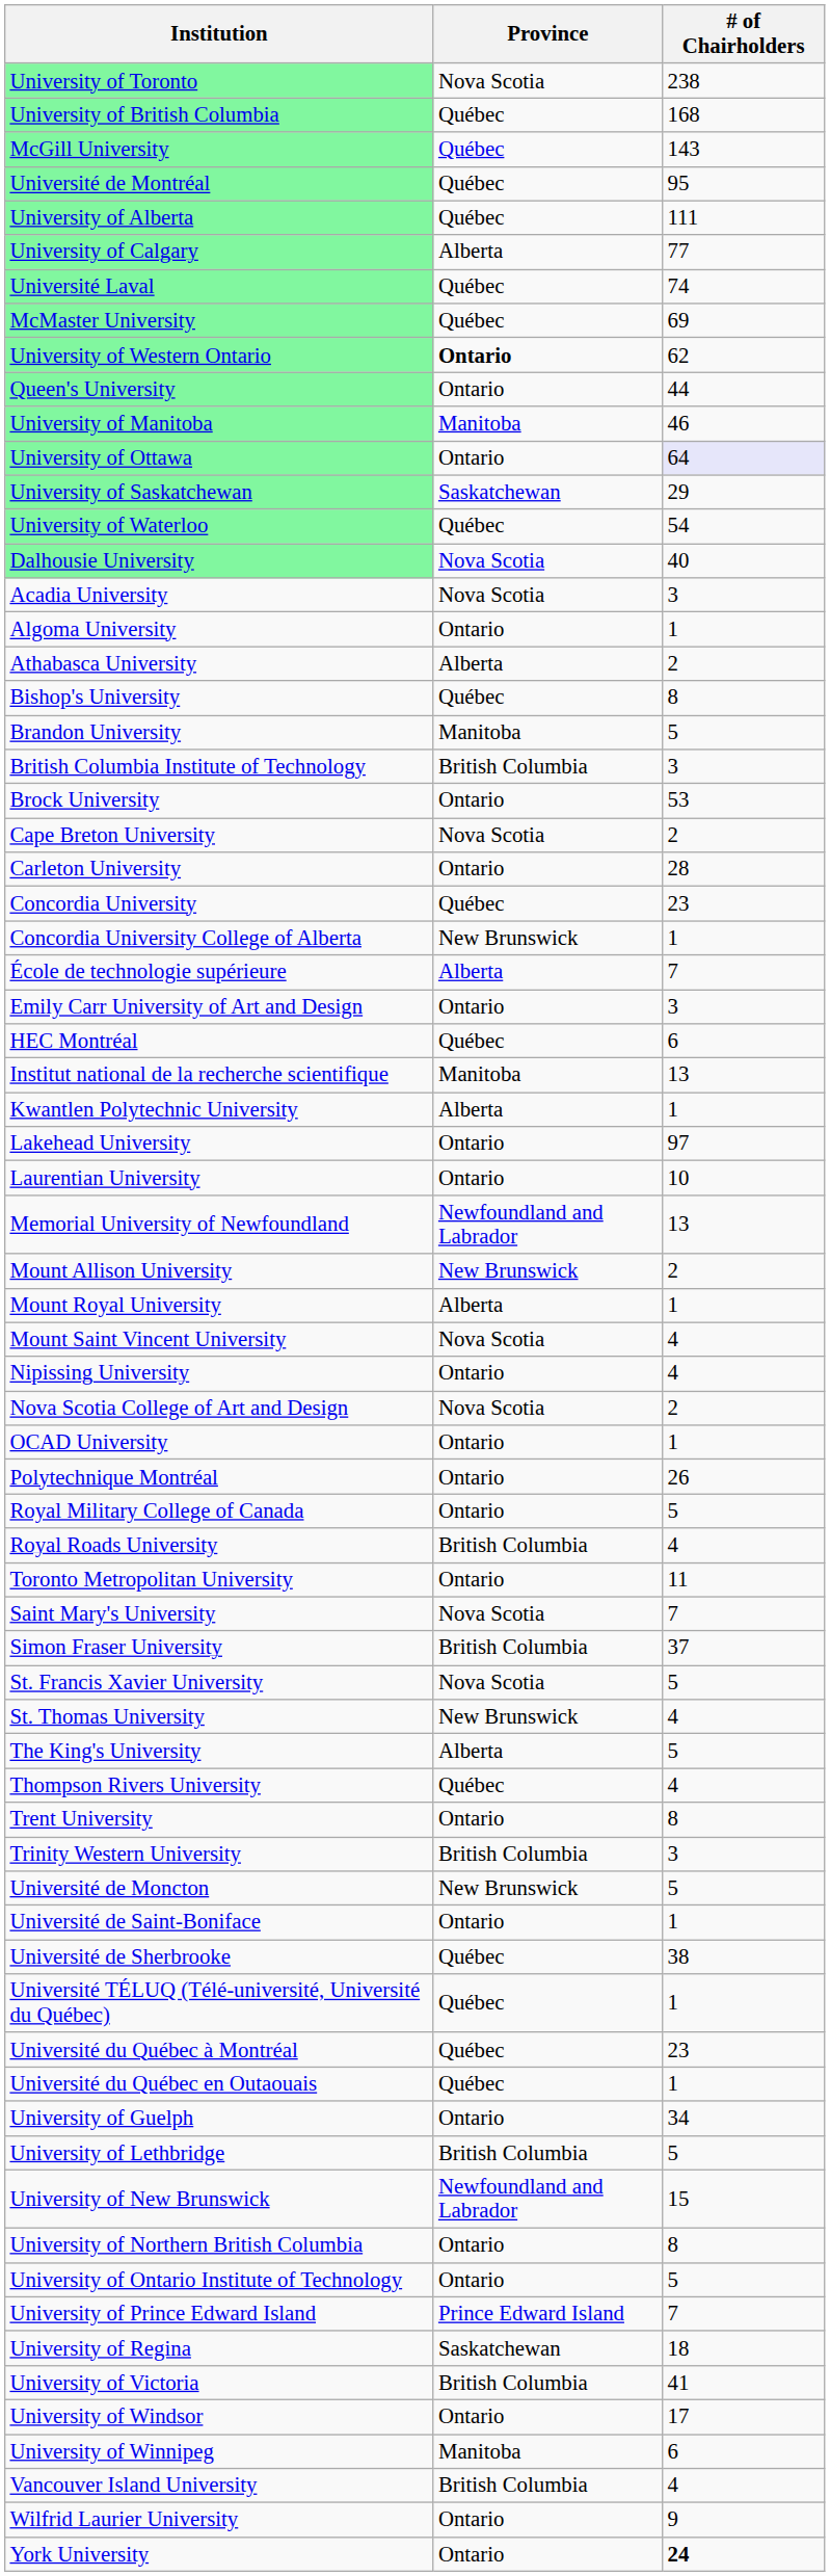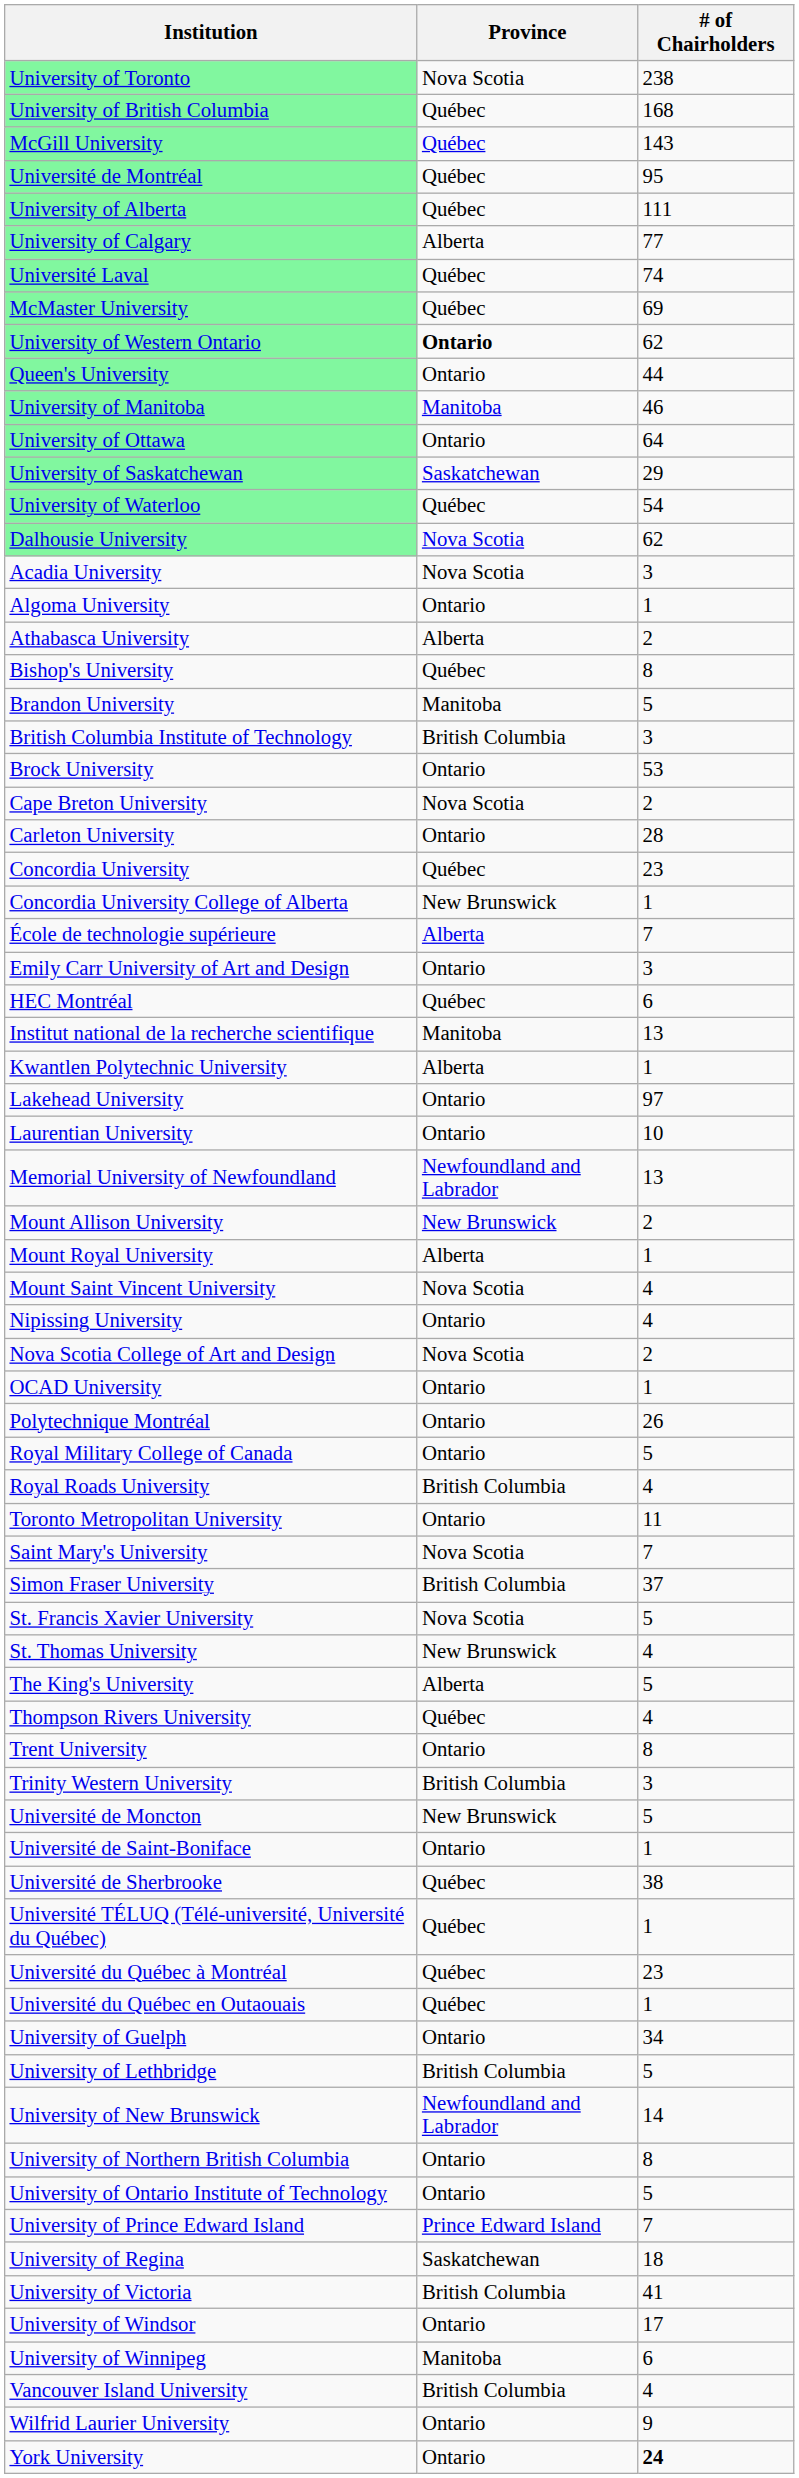 <table class="wikitable sortable">
 <tr>
 <th>Institution</th>
 <th>Province</th>
 <th># of Chairholders</th>
 </tr>
 <tr>
 <td style="background:#81F79F"><a href='#'>University of Toronto</a></td>
 <td>Nova Scotia</td>
 <td>238</td>
 </tr>
 <tr>
 <td style="background:#81F79F"><a href='#'>University of British Columbia</a></td>
 <td>Québec</td>
 <td>168</td>
 </tr>
 <tr>
 <td style="background:#81F79F"><a href='#'>McGill University</a></td>
 <td><a href='#'>Québec</a></td>
 <td>143</td>
 </tr>
 <tr>
 <td style="background:#81F79F"><a href='#'>Université de Montréal</a></td>
 <td>Québec</td>
 <td>95</td>
 </tr>
 <tr>
 <td style="background:#81F79F"><a href='#'>University of Alberta</a></td>
 <td>Québec</td>
 <td>111</td>
 </tr>
 <tr>
 <td style="background:#81F79F"><a href='#'>University of Calgary</a></td>
 <td>Alberta</td>
 <td>77</td>
 </tr>
 <tr>
 <td style="background:#81F79F"><a href='#'>Université Laval</a></td>
 <td>Québec</td>
 <td>74</td>
 </tr>
 <tr>
 <td style="background:#81F79F"><a href='#'>McMaster University</a></td>
 <td>Québec</td>
 <td>69</td>
 </tr>
 <tr>
 <td style="background:#81F79F"><a href='#'>University of Western Ontario</a></td>
 <td><strong>Ontario</strong></td>
 <td>62</td>
 </tr>
 <tr>
 <td style="background:#81F79F"><a href='#'>Queen's University</a></td>
 <td>Ontario</td>
 <td>44</td>
 </tr>
 <tr>
 <td style="background:#81F79F"><a href='#'>University of Manitoba</a></td>
 <td><a href='#'>Manitoba</a></td>
 <td>46</td>
 </tr>
 <tr>
 <td style="background:#81F79F"><a href='#'>University of Ottawa</a></td>
 <td>Ontario</td>
-<td style="background: lavender;">64</td>
+<td>64</td>
 </tr>
 <tr>
 <td style="background:#81F79F"><a href='#'>University of Saskatchewan</a></td>
 <td><a href='#'>Saskatchewan</a></td>
 <td>29</td>
 </tr>
 <tr>
 <td style="background:#81F79F"><a href='#'>University of Waterloo</a></td>
 <td>Québec</td>
 <td>54</td>
 </tr>
 <tr>
 <td style="background:#81F79F"><a href='#'>Dalhousie University</a></td>
 <td><a href='#'>Nova Scotia</a></td>
-<td>40</td>
+<td>62</td>
 </tr>
 <tr>
 <td><a href='#'>Acadia University</a></td>
 <td>Nova Scotia</td>
 <td>3</td>
 </tr>
 <tr>
 <td><a href='#'>Algoma University</a></td>
 <td>Ontario</td>
 <td>1</td>
 </tr>
 <tr>
 <td><a href='#'>Athabasca University</a></td>
 <td>Alberta</td>
 <td>2</td>
 </tr>
 <tr>
 <td><a href='#'>Bishop's University</a></td>
 <td>Québec</td>
 <td>8</td>
 </tr>
 <tr>
 <td><a href='#'>Brandon University</a></td>
 <td>Manitoba</td>
 <td>5</td>
 </tr>
 <tr>
 <td><a href='#'>British Columbia Institute of Technology</a></td>
 <td>British Columbia</td>
 <td>3</td>
 </tr>
 <tr>
 <td><a href='#'>Brock University</a></td>
 <td>Ontario</td>
 <td>53</td>
 </tr>
 <tr>
 <td><a href='#'>Cape Breton University</a></td>
 <td>Nova Scotia</td>
 <td>2</td>
 </tr>
 <tr>
 <td><a href='#'>Carleton University</a></td>
 <td>Ontario</td>
 <td>28</td>
 </tr>
 <tr>
 <td><a href='#'>Concordia University</a></td>
 <td>Québec</td>
 <td>23</td>
 </tr>
 <tr>
 <td><a href='#'>Concordia University College of Alberta</a></td>
 <td>New Brunswick</td>
 <td>1</td>
 </tr>
 <tr>
 <td><a href='#'>École de technologie supérieure</a></td>
 <td><a href='#'>Alberta</a></td>
 <td>7</td>
 </tr>
 <tr>
 <td><a href='#'>Emily Carr University of Art and Design</a></td>
 <td>Ontario</td>
 <td>3</td>
 </tr>
 <tr>
 <td><a href='#'>HEC Montréal</a></td>
 <td>Québec</td>
 <td>6</td>
 </tr>
 <tr>
 <td><a href='#'>Institut national de la recherche scientifique</a></td>
 <td>Manitoba</td>
 <td>13</td>
 </tr>
 <tr>
 <td><a href='#'>Kwantlen Polytechnic University</a></td>
 <td>Alberta</td>
 <td>1</td>
 </tr>
 <tr>
 <td><a href='#'>Lakehead University</a></td>
 <td>Ontario</td>
 <td>97</td>
 </tr>
 <tr>
 <td><a href='#'>Laurentian University</a></td>
 <td>Ontario</td>
 <td>10</td>
 </tr>
 <tr>
 <td><a href='#'>Memorial University of Newfoundland</a></td>
 <td><a href='#'>Newfoundland and Labrador</a></td>
 <td>13</td>
 </tr>
 <tr>
 <td><a href='#'>Mount Allison University</a></td>
 <td><a href='#'>New Brunswick</a></td>
 <td>2</td>
 </tr>
 <tr>
 <td><a href='#'>Mount Royal University</a></td>
 <td>Alberta</td>
 <td>1</td>
 </tr>
 <tr>
 <td><a href='#'>Mount Saint Vincent University</a></td>
 <td>Nova Scotia</td>
 <td>4</td>
 </tr>
 <tr>
 <td><a href='#'>Nipissing University</a></td>
 <td>Ontario</td>
 <td>4</td>
 </tr>
 <tr>
 <td><a href='#'>Nova Scotia College of Art and Design</a></td>
 <td>Nova Scotia</td>
 <td>2</td>
 </tr>
 <tr>
 <td><a href='#'>OCAD University</a></td>
 <td>Ontario</td>
 <td>1</td>
 </tr>
 <tr>
 <td><a href='#'>Polytechnique Montréal</a></td>
 <td>Ontario</td>
 <td>26</td>
 </tr>
 <tr>
 <td><a href='#'>Royal Military College of Canada</a></td>
 <td>Ontario</td>
 <td>5</td>
 </tr>
 <tr>
 <td><a href='#'>Royal Roads University</a></td>
 <td>British Columbia</td>
 <td>4</td>
 </tr>
 <tr>
 <td><a href='#'>Toronto Metropolitan University</a></td>
 <td>Ontario</td>
 <td>11</td>
 </tr>
 <tr>
 <td><a href='#'>Saint Mary's University</a></td>
 <td>Nova Scotia</td>
 <td>7</td>
 </tr>
 <tr>
 <td><a href='#'>Simon Fraser University</a></td>
 <td>British Columbia</td>
 <td>37</td>
 </tr>
 <tr>
 <td><a href='#'>St. Francis Xavier University</a></td>
 <td>Nova Scotia</td>
 <td>5</td>
 </tr>
 <tr>
 <td><a href='#'>St. Thomas University</a></td>
 <td>New Brunswick</td>
 <td>4</td>
 </tr>
 <tr>
 <td><a href='#'>The King's University</a></td>
 <td>Alberta</td>
 <td>5</td>
 </tr>
 <tr>
 <td><a href='#'>Thompson Rivers University</a></td>
 <td>Québec</td>
 <td>4</td>
 </tr>
 <tr>
 <td><a href='#'>Trent University</a></td>
 <td>Ontario</td>
 <td>8</td>
 </tr>
 <tr>
 <td><a href='#'>Trinity Western University</a></td>
 <td>British Columbia</td>
 <td>3</td>
 </tr>
 <tr>
 <td><a href='#'>Université de Moncton</a></td>
 <td>New Brunswick</td>
 <td>5</td>
 </tr>
 <tr>
 <td><a href='#'>Université de Saint-Boniface</a></td>
 <td>Ontario</td>
 <td>1</td>
 </tr>
 <tr>
 <td><a href='#'>Université de Sherbrooke</a></td>
 <td>Québec</td>
 <td>38</td>
 </tr>
 <tr>
 <td><a href='#'>Université TÉLUQ (Télé-université, Université du Québec)</a></td>
 <td>Québec</td>
 <td>1</td>
 </tr>
 <tr>
 <td><a href='#'>Université du Québec à Montréal</a></td>
 <td>Québec</td>
 <td>23</td>
 </tr>
 <tr>
 <td><a href='#'>Université du Québec en Outaouais</a></td>
 <td>Québec</td>
 <td>1</td>
 </tr>
 <tr>
 <td><a href='#'>University of Guelph</a></td>
 <td>Ontario</td>
 <td>34</td>
 </tr>
 <tr>
 <td><a href='#'>University of Lethbridge</a></td>
 <td>British Columbia</td>
 <td>5</td>
 </tr>
 <tr>
 <td><a href='#'>University of New Brunswick</a></td>
 <td><a href='#'>Newfoundland and Labrador</a></td>
-<td>15</td>
+<td>14</td>
 </tr>
 <tr>
 <td><a href='#'>University of Northern British Columbia</a></td>
 <td>Ontario</td>
 <td>8</td>
 </tr>
 <tr>
 <td><a href='#'>University of Ontario Institute of Technology</a></td>
 <td>Ontario</td>
 <td>5</td>
 </tr>
 <tr>
 <td><a href='#'>University of Prince Edward Island</a></td>
 <td><a href='#'>Prince Edward Island</a></td>
 <td>7</td>
 </tr>
 <tr>
 <td><a href='#'>University of Regina</a></td>
 <td>Saskatchewan</td>
 <td>18</td>
 </tr>
 <tr>
 <td><a href='#'>University of Victoria</a></td>
 <td>British Columbia</td>
 <td>41</td>
 </tr>
 <tr>
 <td><a href='#'>University of Windsor</a></td>
 <td>Ontario</td>
 <td>17</td>
 </tr>
 <tr>
 <td><a href='#'>University of Winnipeg</a></td>
 <td>Manitoba</td>
 <td>6</td>
 </tr>
 <tr>
 <td><a href='#'>Vancouver Island University</a></td>
 <td>British Columbia</td>
 <td>4</td>
 </tr>
 <tr>
 <td><a href='#'>Wilfrid Laurier University</a></td>
 <td>Ontario</td>
 <td>9</td>
 </tr>
 <tr>
 <td><a href='#'>York University</a></td>
 <td>Ontario</td>
 <td><strong>24</strong></td>
 </tr>
 </table>
